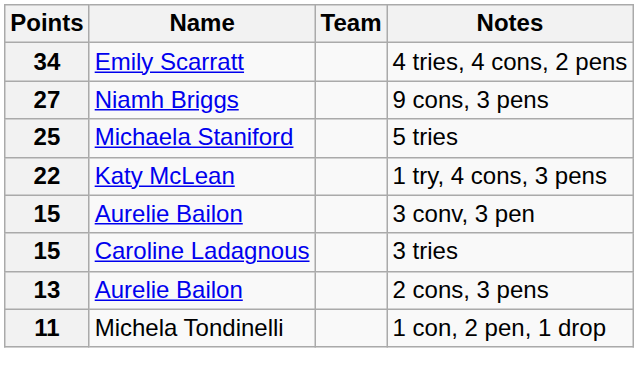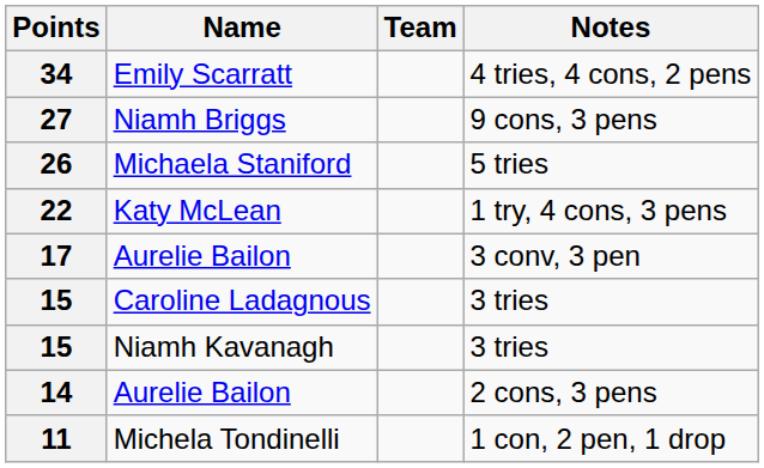 <table class="wikitable">
 <tr>
 <th>Points</th>
 <th>Name</th>
 <th>Team</th>
 <th>Notes</th>
 </tr>
 <tr>
 <th>34</th>
 <td><a href='#'>Emily Scarratt</a></td>
 <td></td>
 <td>4 tries, 4 cons, 2 pens</td>
 </tr>
 <tr>
 <th>27</th>
 <td><a href='#'>Niamh Briggs</a></td>
 <td></td>
 <td>9 cons, 3 pens</td>
 </tr>
 <tr>
-<th>25</th>
+<th>26</th>
 <td><a href='#'>Michaela Staniford</a></td>
 <td></td>
 <td>5 tries</td>
 </tr>
 <tr>
 <th>22</th>
 <td><a href='#'>Katy McLean</a></td>
 <td></td>
 <td>1 try, 4 cons, 3 pens</td>
 </tr>
 <tr>
-<th>15</th>
+<th>17</th>
 <td><a href='#'>Aurelie Bailon</a></td>
 <td></td>
 <td>3 conv, 3 pen</td>
 </tr>
 <tr>
 <th>15</th>
 <td><a href='#'>Caroline Ladagnous</a></td>
 <td></td>
 <td>3 tries</td>
 </tr>
 <tr>
-<th>13</th>
+<th>15</th>
+<td>Niamh Kavanagh</td>
+<td></td>
+<td>3 tries</td>
+</tr>
+<tr>
+<th>14</th>
 <td><a href='#'>Aurelie Bailon</a></td>
 <td></td>
 <td>2 cons, 3 pens</td>
 </tr>
 <tr>
 <th>11</th>
 <td>Michela Tondinelli</td>
 <td></td>
 <td>1 con, 2 pen, 1 drop</td>
 </tr>
 </table>
